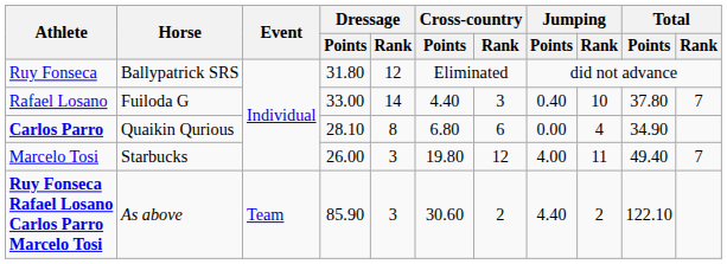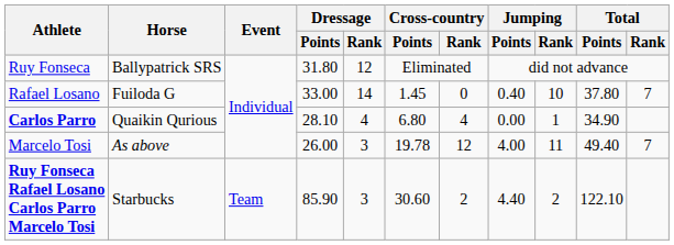 <table class=wikitable style=font-size:90%;text-align:center>
 <tr>
 <th rowspan=2>Athlete</th>
 <th rowspan=2>Horse</th>
 <th rowspan=2>Event</th>
 <th colspan=2>Dressage</th>
 <th colspan=2>Cross-country</th>
 <th colspan=2>Jumping</th>
 <th colspan=2>Total</th>
 </tr>
 <tr style=font-size:95%>
 <th>Points</th>
 <th>Rank</th>
 <th>Points</th>
 <th>Rank</th>
 <th>Points</th>
 <th>Rank</th>
 <th>Points</th>
 <th>Rank</th>
 </tr>
 <tr>
 <td align=left><a href='#'>Ruy Fonseca</a></td>
 <td align=left>Ballypatrick SRS</td>
 <td align=left rowspan=4><a href='#'>Individual</a></td>
 <td>31.80</td>
 <td>12</td>
 <td colspan=2>Eliminated</td>
 <td colspan=4>did not advance</td>
 </tr>
 <tr>
 <td align=left><a href='#'>Rafael Losano</a></td>
 <td align=left>Fuiloda G</td>
 <td>33.00</td>
 <td>14</td>
-<td>4.40</td>
-<td>3</td>
+<td>1.45</td>
+<td>0</td>
 <td>0.40</td>
 <td>10</td>
 <td>37.80</td>
 <td>7</td>
 </tr>
 <tr>
 <td align=left><strong><a href='#'>Carlos Parro</a></strong></td>
 <td align=left>Quaikin Qurious</td>
 <td>28.10</td>
-<td>8</td>
+<td>4</td>
 <td>6.80</td>
-<td>6</td>
+<td>4</td>
 <td>0.00</td>
-<td>4</td>
+<td>1</td>
 <td>34.90</td>
 <td></td>
 </tr>
 <tr>
 <td align=left><a href='#'>Marcelo Tosi</a></td>
-<td align=left>Starbucks</td>
+<td align=left><em>As above</em></td>
 <td>26.00</td>
 <td>3</td>
-<td>19.80</td>
+<td>19.78</td>
 <td>12</td>
 <td>4.00</td>
 <td>11</td>
 <td>49.40</td>
 <td>7</td>
 </tr>
 <tr>
 <td align=left><strong><a href='#'>Ruy Fonseca</a></strong><br><strong><a href='#'>Rafael Losano</a></strong><br><strong><a href='#'>Carlos Parro</a></strong><br><strong><a href='#'>Marcelo Tosi</a></strong></td>
-<td align=left><em>As above</em></td>
+<td align=left>Starbucks</td>
 <td align=left><a href='#'>Team</a></td>
 <td>85.90</td>
 <td>3</td>
 <td>30.60</td>
 <td>2</td>
 <td>4.40</td>
 <td>2</td>
 <td>122.10</td>
 <td></td>
 </tr>
 </table>
